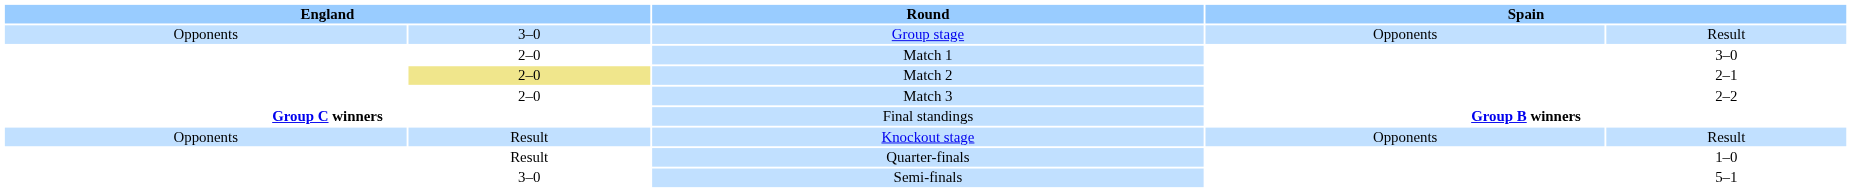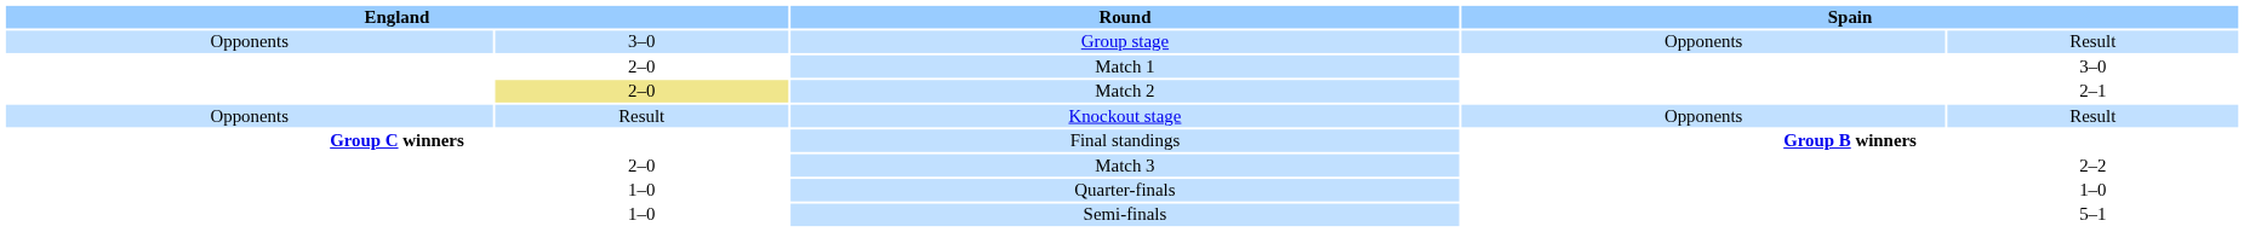 <table style="width:100%; text-align:center;">
 <tr style="vertical-align:top; background:#99CCFF;">
 <th colspan="2">England</th>
 <th>Round</th>
 <th colspan="2">Spain</th>
 </tr>
 <tr style="vertical-align:top; background:#C1E0FF;">
 <td>Opponents</td>
 <td>3–0</td>
 <td><a href='#'>Group stage</a></td>
 <td>Opponents</td>
 <td>Result</td>
 </tr>
 <tr>
 <td style="text-align:left;"></td>
 <td>2–0</td>
 <td style="background:#C1E0FF;">Match 1</td>
 <td style="text-align:left;"></td>
 <td>3–0</td>
 </tr>
 <tr>
 <td style="text-align:left;"></td>
 <td style="background: khaki;">2–0</td>
 <td style="background:#C1E0FF;">Match 2</td>
 <td style="text-align:left;"></td>
 <td>2–1 </td>
 </tr>
+<tr style="vertical-align:top; background:#C1E0FF;">
+<td>Opponents</td>
+<td>Result</td>
+<td><a href='#'>Knockout stage</a></td>
+<td>Opponents</td>
+<td>Result</td>
+</tr>
+<tr>
+<td colspan="2" style="text-align:center;"><strong><a href='#'>Group C</a> winners</strong><br><div></div></td>
+<td style="background:#C1E0FF;">Final standings</td>
+<td colspan="2" style="text-align:center;"><strong><a href='#'>Group B</a> winners</strong><br><div></div></td>
+</tr>
 <tr>
 <td style="text-align:left;"></td>
 <td>2–0</td>
 <td style="background:#C1E0FF;">Match 3</td>
 <td style="text-align:left;"></td>
 <td>2–2</td>
 </tr>
 <tr>
-<td colspan="2" style="text-align:center;"><strong><a href='#'>Group C</a> winners</strong><br><div></div></td>
-<td style="background:#C1E0FF;">Final standings</td>
-<td colspan="2" style="text-align:center;"><strong><a href='#'>Group B</a> winners</strong><br><div></div></td>
-</tr>
-<tr style="vertical-align:top; background:#C1E0FF;">
-<td>Opponents</td>
-<td>Result</td>
-<td><a href='#'>Knockout stage</a></td>
-<td>Opponents</td>
-<td>Result</td>
-</tr>
-<tr>
 <td style="text-align:left;"></td>
-<td>Result</td>
+<td>1–0</td>
 <td style="background:#C1E0FF;">Quarter-finals</td>
 <td style="text-align:left;"></td>
 <td>1–0</td>
 </tr>
 <tr>
 <td style="text-align:left;"></td>
-<td>3–0</td>
+<td>1–0</td>
 <td style="background:#C1E0FF;">Semi-finals</td>
 <td style="text-align:left;"></td>
 <td>5–1</td>
 </tr>
 </table>
